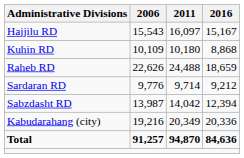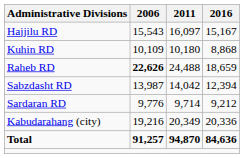 <table class="wikitable">
 <tr>
 <th>Administrative Divisions</th>
 <th>2006</th>
 <th>2011</th>
 <th>2016</th>
 </tr>
 <tr>
 <td><a href='#'>Hajjilu RD</a></td>
 <td style="text-align: right;">15,543</td>
 <td style="text-align: right;">16,097</td>
 <td style="text-align: right;">15,167</td>
 </tr>
 <tr>
 <td><a href='#'>Kuhin RD</a></td>
 <td style="text-align: right;">10,109</td>
 <td style="text-align: right;">10,180</td>
 <td style="text-align: right;">8,868</td>
 </tr>
 <tr>
 <td><a href='#'>Raheb RD</a></td>
-<td style="text-align: right;">22,626</td>
+<td style="text-align: right;"><strong>22,626</strong></td>
 <td style="text-align: right;">24,488</td>
 <td style="text-align: right;">18,659</td>
+</tr>
+<tr>
+<td><a href='#'>Sabzdasht RD</a></td>
+<td style="text-align: right;">13,987</td>
+<td style="text-align: right;">14,042</td>
+<td style="text-align: right;">12,394</td>
 </tr>
 <tr>
 <td><a href='#'>Sardaran RD</a></td>
 <td style="text-align: right;">9,776</td>
 <td style="text-align: right;">9,714</td>
 <td style="text-align: right;">9,212</td>
-</tr>
-<tr>
-<td><a href='#'>Sabzdasht RD</a></td>
-<td style="text-align: right;">13,987</td>
-<td style="text-align: right;">14,042</td>
-<td style="text-align: right;">12,394</td>
 </tr>
 <tr>
 <td><a href='#'>Kabudarahang</a> (city)</td>
 <td style="text-align: right;">19,216</td>
 <td style="text-align: right;">20,349</td>
 <td style="text-align: right;">20,336</td>
 </tr>
 <tr>
 <td><strong>Total</strong></td>
 <td style="text-align: right;"><strong>91,257</strong></td>
 <td style="text-align: right;"><strong>94,870</strong></td>
 <td style="text-align: right;"><strong>84,636</strong></td>
 </tr>
 <tr>
 <td colspan=4></td>
 </tr>
 </table>
